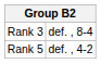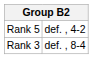 <table class="wikitable">
 <tr>
 <th colspan=2>Group B2</th>
 </tr>
 <tr bgcolor="#ffffff">
+<td>Rank 5</td>
+<td> def. , 4-2</td>
+</tr>
+<tr bgcolor="#ffffff">
 <td>Rank 3</td>
 <td> def. , 8-4</td>
 </tr>
-<tr bgcolor="#ffffff">
-<td>Rank 5</td>
-<td> def. , 4-2</td>
-</tr>
 </table>
